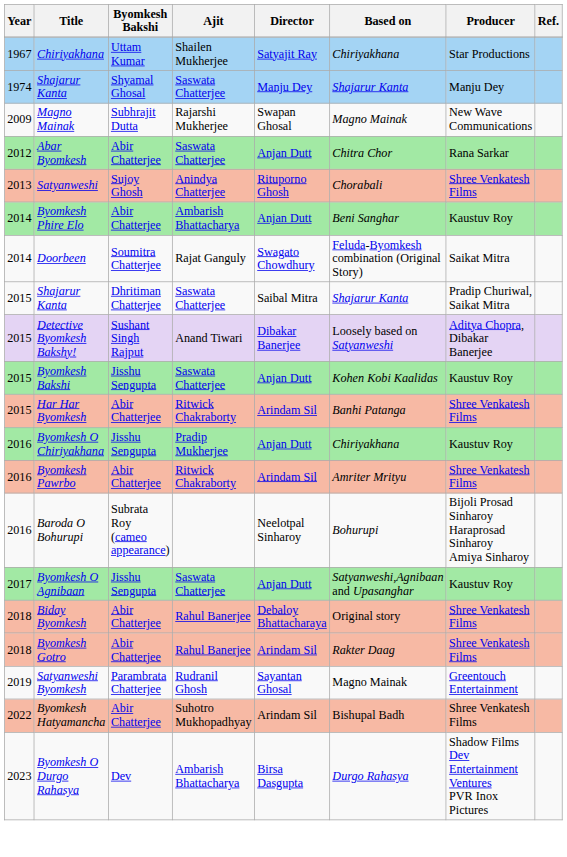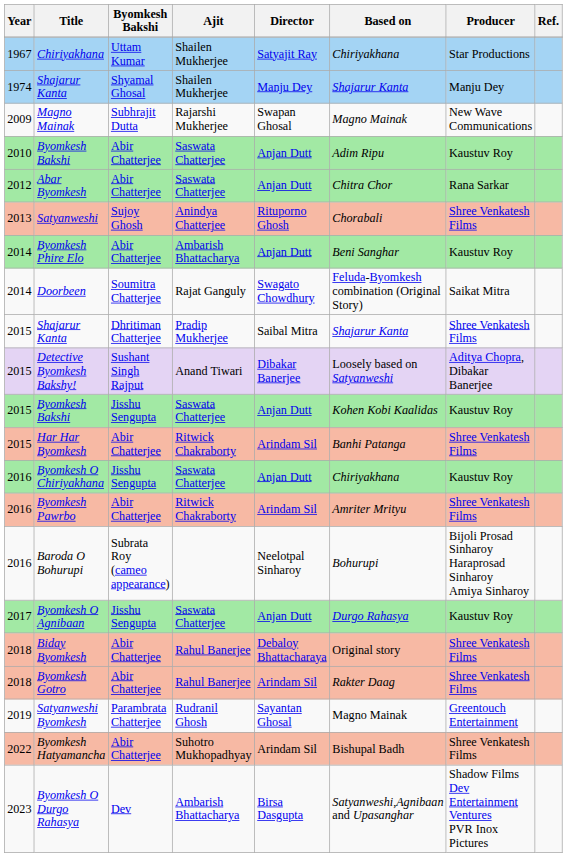 <table class="wikitable sortable">
 <tr>
 <th>Year</th>
 <th>Title</th>
 <th>Byomkesh Bakshi</th>
 <th>Ajit</th>
 <th>Director</th>
 <th>Based on</th>
 <th>Producer</th>
 <th>Ref.</th>
 </tr>
 <tr>
 </tr>
 <tr colspan="5" style="background:#a4d4f4;">
 <td>1967</td>
 <td><em><a href='#'>Chiriyakhana</a></em></td>
 <td><a href='#'>Uttam Kumar</a></td>
 <td>Shailen Mukherjee</td>
 <td><a href='#'>Satyajit Ray</a></td>
 <td><em>Chiriyakhana</em></td>
 <td>Star Productions</td>
 <td></td>
 </tr>
 <tr colspan="5" style="background:#a4d4f4;">
 <td>1974</td>
 <td><em><a href='#'>Shajarur Kanta</a></em></td>
 <td><a href='#'>Shyamal Ghosal</a></td>
-<td><a href='#'>Saswata Chatterjee</a></td>
+<td>Shailen Mukherjee</td>
 <td><a href='#'>Manju Dey</a></td>
 <td><em><a href='#'>Shajarur Kanta</a></em></td>
 <td>Manju Dey</td>
 <td></td>
 </tr>
 <tr>
 <td>2009</td>
 <td><em><a href='#'>Magno Mainak</a></em></td>
 <td><a href='#'>Subhrajit Dutta</a></td>
 <td>Rajarshi Mukherjee</td>
 <td>Swapan Ghosal</td>
 <td><em>Magno Mainak</em></td>
 <td>New Wave Communications</td>
+<td></td>
+</tr>
+<tr colspan="5" style="background:#a2e9a4;">
+<td>2010</td>
+<td><em><a href='#'>Byomkesh Bakshi</a></em></td>
+<td><a href='#'>Abir Chatterjee</a></td>
+<td><a href='#'>Saswata Chatterjee</a></td>
+<td><a href='#'>Anjan Dutt</a></td>
+<td><em>Adim Ripu</em></td>
+<td>Kaustuv Roy</td>
 <td></td>
 </tr>
 <tr colspan="5" style="background:#a2e9a4;">
 <td>2012</td>
 <td><em><a href='#'>Abar Byomkesh</a></em></td>
 <td><a href='#'>Abir Chatterjee</a></td>
 <td><a href='#'>Saswata Chatterjee</a></td>
 <td><a href='#'>Anjan Dutt</a></td>
 <td><em>Chitra Chor</em></td>
 <td>Rana Sarkar</td>
 <td></td>
 </tr>
 <tr colspan="5" style="background:#f7b9a4;">
 <td>2013</td>
 <td><em><a href='#'>Satyanweshi</a></em></td>
 <td><a href='#'>Sujoy Ghosh</a></td>
 <td><a href='#'>Anindya Chatterjee</a></td>
 <td><a href='#'>Rituporno Ghosh</a></td>
 <td><em>Chorabali</em></td>
 <td><a href='#'>Shree Venkatesh Films</a></td>
 <td></td>
 </tr>
 <tr colspan="5" style="background:#a2e9a4;">
 <td>2014</td>
 <td><em><a href='#'>Byomkesh Phire Elo</a></em></td>
 <td><a href='#'>Abir Chatterjee</a></td>
 <td><a href='#'>Ambarish Bhattacharya</a></td>
 <td><a href='#'>Anjan Dutt</a></td>
 <td><em>Beni Sanghar</em></td>
 <td>Kaustuv Roy</td>
 <td></td>
 </tr>
 <tr>
 <td>2014</td>
 <td><em><a href='#'>Doorbeen</a></em></td>
 <td><a href='#'>Soumitra Chatterjee</a></td>
 <td>Rajat Ganguly</td>
 <td><a href='#'>Swagato Chowdhury</a></td>
 <td><a href='#'>Feluda</a>-<a href='#'>Byomkesh</a> combination (Original Story)</td>
 <td>Saikat Mitra</td>
 <td></td>
 </tr>
 <tr>
 <td>2015</td>
 <td><em><a href='#'>Shajarur Kanta</a></em></td>
 <td><a href='#'>Dhritiman Chatterjee</a></td>
-<td><a href='#'>Saswata Chatterjee</a></td>
+<td><a href='#'>Pradip Mukherjee</a></td>
 <td>Saibal Mitra</td>
 <td><em><a href='#'>Shajarur Kanta</a></em></td>
-<td>Pradip Churiwal, Saikat Mitra</td>
+<td><a href='#'>Shree Venkatesh Films</a></td>
 <td></td>
 </tr>
 <tr colspan="5" style="background:#e4d4f4;">
 <td>2015</td>
 <td><em><a href='#'>Detective Byomkesh Bakshy!</a></em></td>
 <td><a href='#'>Sushant Singh Rajput</a></td>
 <td>Anand Tiwari</td>
 <td><a href='#'>Dibakar Banerjee</a></td>
 <td>Loosely based on <em><a href='#'>Satyanweshi</a></em></td>
 <td><a href='#'>Aditya Chopra</a>, Dibakar Banerjee</td>
 <td></td>
 </tr>
 <tr colspan="5" style="background:#a2e9a4;">
 <td>2015</td>
 <td><em><a href='#'>Byomkesh Bakshi</a></em></td>
 <td><a href='#'>Jisshu Sengupta</a></td>
 <td><a href='#'>Saswata Chatterjee</a></td>
 <td><a href='#'>Anjan Dutt</a></td>
 <td><em>Kohen Kobi Kaalidas</em></td>
 <td>Kaustuv Roy</td>
 <td></td>
 </tr>
 <tr colspan="5" style="background:#f7b9a4;">
 <td>2015</td>
 <td><em><a href='#'>Har Har Byomkesh</a></em></td>
 <td><a href='#'>Abir Chatterjee</a></td>
 <td><a href='#'>Ritwick Chakraborty</a></td>
 <td><a href='#'>Arindam Sil</a></td>
 <td><em>Banhi Patanga</em></td>
 <td><a href='#'>Shree Venkatesh Films</a></td>
 <td></td>
 </tr>
 <tr colspan="5" style="background:#a2e9a4;">
 <td>2016</td>
 <td><em><a href='#'>Byomkesh O Chiriyakhana</a></em></td>
 <td><a href='#'>Jisshu Sengupta</a></td>
-<td><a href='#'>Pradip Mukherjee</a></td>
+<td><a href='#'>Saswata Chatterjee</a></td>
 <td><a href='#'>Anjan Dutt</a></td>
 <td><em>Chiriyakhana</em></td>
 <td>Kaustuv Roy</td>
 <td></td>
 </tr>
 <tr colspan="5" style="background:#f7b9a4;">
 <td>2016</td>
 <td><em><a href='#'>Byomkesh Pawrbo</a></em></td>
 <td><a href='#'>Abir Chatterjee</a></td>
 <td><a href='#'>Ritwick Chakraborty</a></td>
 <td><a href='#'>Arindam Sil</a></td>
 <td><em>Amriter Mrityu</em></td>
 <td><a href='#'>Shree Venkatesh Films</a></td>
 <td></td>
 </tr>
 <tr colspan="5">
 <td>2016</td>
 <td><em>Baroda O Bohurupi</em></td>
 <td>Subrata Roy (<a href='#'>cameo appearance</a>)</td>
 <td></td>
 <td>Neelotpal Sinharoy</td>
 <td><em>Bohurupi</em></td>
 <td>Bijoli Prosad Sinharoy<br>Haraprosad Sinharoy<br>Amiya Sinharoy</td>
 <td></td>
 </tr>
 <tr colspan="5" style="background:#a2e9a4;">
 <td>2017</td>
 <td><em><a href='#'>Byomkesh O Agnibaan</a></em></td>
 <td><a href='#'>Jisshu Sengupta</a></td>
 <td><a href='#'>Saswata Chatterjee</a></td>
 <td><a href='#'>Anjan Dutt</a></td>
-<td><em>Satyanweshi</em>,<em>Agnibaan</em> and <em>Upasanghar</em></td>
+<td><em><a href='#'>Durgo Rahasya</a></em></td>
 <td>Kaustuv Roy</td>
 <td></td>
 </tr>
 <tr colspan="5" style="background:#f7b9a4;">
 <td>2018</td>
 <td><em><a href='#'>Biday Byomkesh</a></em></td>
 <td><a href='#'>Abir Chatterjee</a></td>
 <td><a href='#'>Rahul Banerjee</a></td>
 <td><a href='#'>Debaloy Bhattacharaya</a></td>
 <td>Original story</td>
 <td><a href='#'>Shree Venkatesh Films</a></td>
 <td></td>
 </tr>
 <tr colspan="5" style="background:#f7b9a4;">
 <td>2018</td>
 <td><em><a href='#'>Byomkesh Gotro</a></em></td>
 <td><a href='#'>Abir Chatterjee</a></td>
 <td><a href='#'>Rahul Banerjee</a></td>
 <td><a href='#'>Arindam Sil</a></td>
 <td><em>Rakter Daag</em></td>
 <td><a href='#'>Shree Venkatesh Films</a></td>
 <td></td>
 </tr>
 <tr colspan="5" style=>
 <td>2019</td>
 <td><em><a href='#'>Satyanweshi Byomkesh</a></em></td>
 <td><a href='#'>Parambrata Chatterjee</a></td>
 <td><a href='#'>Rudranil Ghosh</a></td>
 <td><a href='#'>Sayantan Ghosal</a></td>
 <td>Magno Mainak</td>
 <td><a href='#'>Greentouch Entertainment</a></td>
 <td></td>
 </tr>
 <tr colspan="5" style="background:#f7b9a4;">
 <td>2022</td>
 <td><em>Byomkesh Hatyamancha</em></td>
 <td><a href='#'>Abir Chatterjee</a></td>
 <td>Suhotro Mukhopadhyay</td>
 <td>Arindam Sil</td>
 <td>Bishupal Badh</td>
 <td>Shree Venkatesh Films</td>
 <td></td>
 </tr>
 <tr>
 <td>2023</td>
 <td><em><a href='#'>Byomkesh O Durgo Rahasya</a></em></td>
 <td><a href='#'>Dev</a></td>
 <td><a href='#'>Ambarish Bhattacharya</a></td>
 <td><a href='#'>Birsa Dasgupta</a></td>
-<td><em><a href='#'>Durgo Rahasya</a></em></td>
+<td><em>Satyanweshi</em>,<em>Agnibaan</em> and <em>Upasanghar</em></td>
 <td>Shadow Films<br><a href='#'>Dev Entertainment Ventures</a><br>PVR Inox Pictures<br></td>
 <td></td>
 </tr>
 </table>
